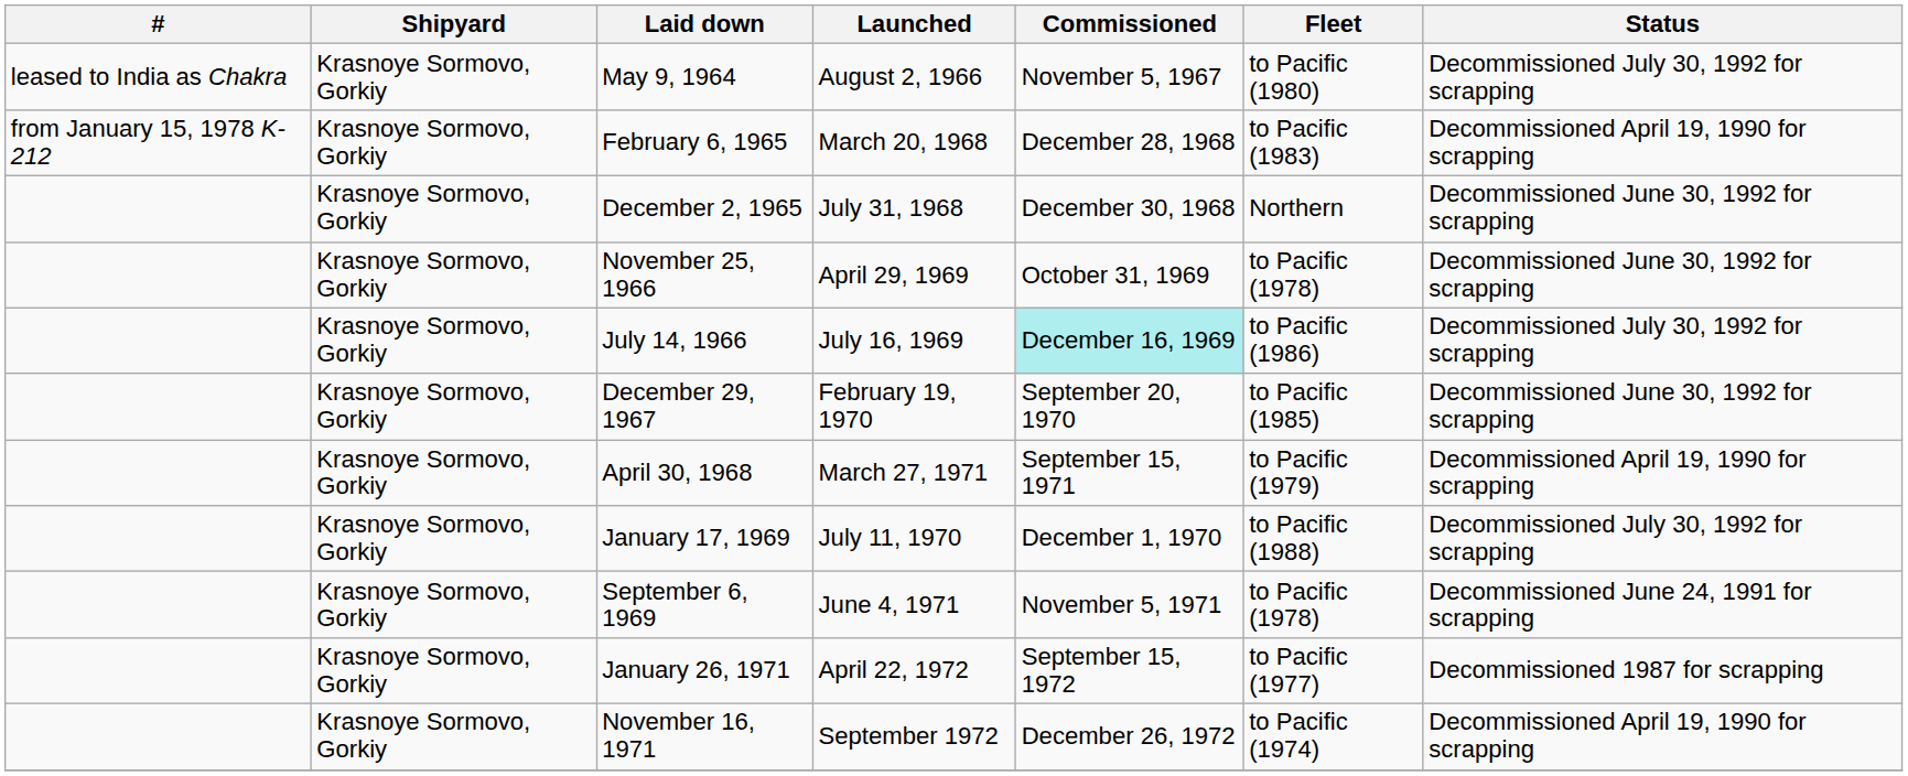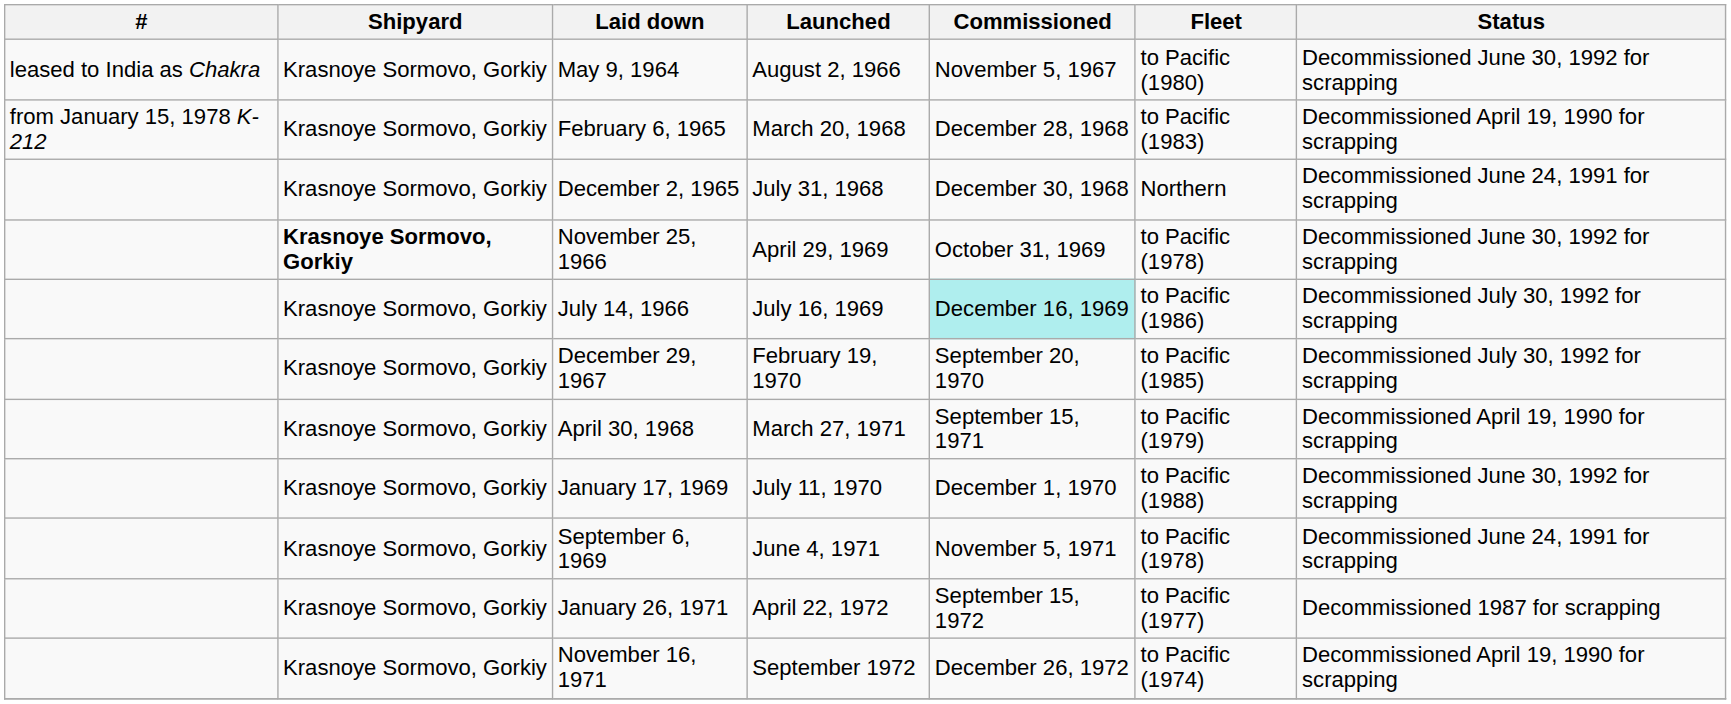 <table class="wikitable">
 <tr>
 <th>#</th>
 <th>Shipyard</th>
 <th>Laid down</th>
 <th>Launched</th>
 <th>Commissioned</th>
 <th>Fleet</th>
 <th>Status</th>
 </tr>
 <tr>
 <td> leased to India as <em>Chakra</em></td>
 <td Krasnoye Sormovo Shipyard, Nizhniy Novgorod>Krasnoye Sormovo, Gorkiy</td>
 <td>May 9, 1964</td>
 <td>August 2, 1966</td>
 <td>November 5, 1967</td>
 <td>to Pacific (1980)</td>
-<td>Decommissioned July 30, 1992 for scrapping</td>
+<td>Decommissioned June 30, 1992 for scrapping</td>
 </tr>
 <tr>
 <td> from January 15, 1978 <em>K-212</em></td>
 <td Krasnoye Sormovo Shipyard, Nizhniy Novgorod>Krasnoye Sormovo, Gorkiy</td>
 <td>February 6, 1965</td>
 <td>March 20, 1968</td>
 <td>December 28, 1968</td>
 <td>to Pacific (1983)</td>
 <td>Decommissioned April 19, 1990 for scrapping</td>
 </tr>
 <tr>
 <td></td>
 <td Krasnoye Sormovo Shipyard, Nizhniy Novgorod>Krasnoye Sormovo, Gorkiy</td>
 <td>December 2, 1965</td>
 <td>July 31, 1968</td>
 <td>December 30, 1968</td>
 <td>Northern</td>
-<td>Decommissioned June 30, 1992 for scrapping</td>
+<td>Decommissioned June 24, 1991 for scrapping</td>
 </tr>
 <tr>
 <td></td>
-<td Krasnoye Sormovo Shipyard, Nizhniy Novgorod>Krasnoye Sormovo, Gorkiy</td>
+<td Krasnoye Sormovo Shipyard, Nizhniy Novgorod><strong>Krasnoye Sormovo, Gorkiy</strong></td>
 <td>November 25, 1966</td>
 <td>April 29, 1969</td>
 <td>October 31, 1969</td>
 <td>to Pacific (1978)</td>
 <td>Decommissioned June 30, 1992 for scrapping</td>
 </tr>
 <tr>
 <td></td>
 <td Krasnoye Sormovo Shipyard, Nizhniy Novgorod>Krasnoye Sormovo, Gorkiy</td>
 <td>July 14, 1966</td>
 <td>July 16, 1969</td>
 <td style="background: paleturquoise;">December 16, 1969</td>
 <td>to Pacific (1986)</td>
 <td>Decommissioned July 30, 1992 for scrapping</td>
 </tr>
 <tr>
 <td></td>
 <td Krasnoye Sormovo Shipyard, Nizhniy Novgorod>Krasnoye Sormovo, Gorkiy</td>
 <td>December 29, 1967</td>
 <td>February 19, 1970</td>
 <td>September 20, 1970</td>
 <td>to Pacific (1985)</td>
-<td>Decommissioned June 30, 1992 for scrapping</td>
+<td>Decommissioned July 30, 1992 for scrapping</td>
 </tr>
 <tr>
 <td></td>
 <td Krasnoye Sormovo Shipyard, Nizhniy Novgorod>Krasnoye Sormovo, Gorkiy</td>
 <td>April 30, 1968</td>
 <td>March 27, 1971</td>
 <td>September 15, 1971</td>
 <td>to Pacific (1979)</td>
 <td>Decommissioned April 19, 1990 for scrapping</td>
 </tr>
 <tr>
 <td></td>
 <td Krasnoye Sormovo Shipyard, Nizhniy Novgorod>Krasnoye Sormovo, Gorkiy</td>
 <td>January 17, 1969</td>
 <td>July 11, 1970</td>
 <td>December 1, 1970</td>
 <td>to Pacific (1988)</td>
-<td>Decommissioned July 30, 1992 for scrapping</td>
+<td>Decommissioned June 30, 1992 for scrapping</td>
 </tr>
 <tr>
 <td></td>
 <td Krasnoye Sormovo Shipyard, Nizhniy Novgorod>Krasnoye Sormovo, Gorkiy</td>
 <td>September 6, 1969</td>
 <td>June 4, 1971</td>
 <td>November 5, 1971</td>
 <td>to Pacific (1978)</td>
 <td>Decommissioned June 24, 1991 for scrapping</td>
 </tr>
 <tr>
 <td></td>
 <td Krasnoye Sormovo Shipyard, Nizhniy Novgorod>Krasnoye Sormovo, Gorkiy</td>
 <td>January 26, 1971</td>
 <td>April 22, 1972</td>
 <td>September 15, 1972</td>
 <td>to Pacific (1977)</td>
 <td>Decommissioned 1987 for scrapping</td>
 </tr>
 <tr>
 <td></td>
 <td Krasnoye Sormovo Shipyard, Nizhniy Novgorod>Krasnoye Sormovo, Gorkiy</td>
 <td>November 16, 1971</td>
 <td>September 1972</td>
 <td>December 26, 1972</td>
 <td>to Pacific (1974)</td>
 <td>Decommissioned April 19, 1990 for scrapping</td>
 </tr>
 <tr>
 </tr>
 </table>
